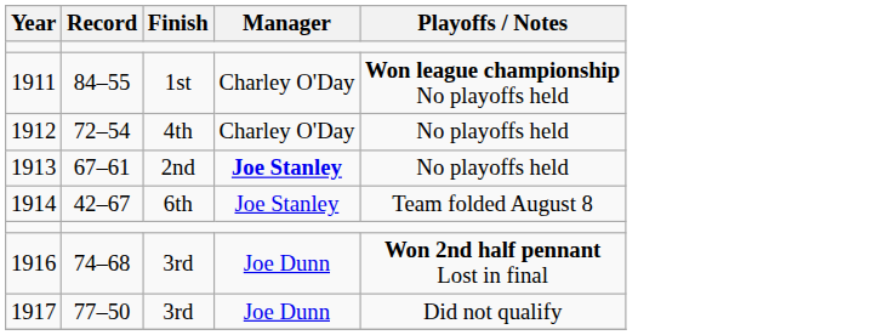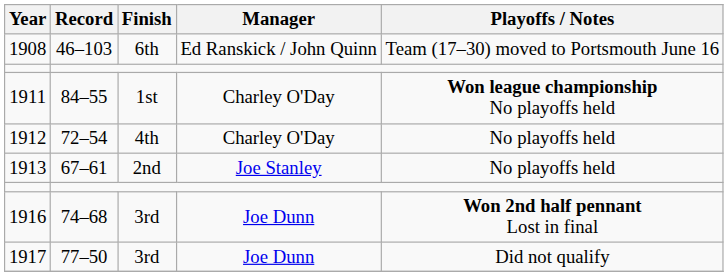 <table class="wikitable">
 <tr style="background: #F2F2F2;">
 <th>Year</th>
 <th>Record</th>
 <th>Finish</th>
 <th>Manager</th>
 <th>Playoffs / Notes</th>
+</tr>
+<tr align=center>
+<td>1908</td>
+<td>46–103</td>
+<td>6th</td>
+<td>Ed Ranskick / John Quinn</td>
+<td>Team (17–30) moved to Portsmouth June 16</td>
 </tr>
 <tr align=center>
 <td></td>
 </tr>
 <tr align=center>
 <td>1911</td>
 <td>84–55</td>
 <td>1st</td>
 <td>Charley O'Day</td>
 <td><strong>Won league championship</strong><br>No playoffs held</td>
 </tr>
 <tr align=center>
 <td>1912</td>
 <td>72–54</td>
 <td>4th</td>
 <td>Charley O'Day</td>
 <td>No playoffs held</td>
 </tr>
 <tr align=center>
 <td>1913</td>
 <td>67–61</td>
 <td>2nd</td>
-<td><strong><a href='#'>Joe Stanley</a></strong></td>
+<td><a href='#'>Joe Stanley</a></td>
 <td>No playoffs held</td>
-</tr>
-<tr align=center>
-<td>1914</td>
-<td>42–67</td>
-<td>6th</td>
-<td><a href='#'>Joe Stanley</a></td>
-<td>Team folded August 8</td>
 </tr>
 <tr align=center>
 <td></td>
 </tr>
 <tr align=center>
 <td>1916</td>
 <td>74–68</td>
 <td>3rd</td>
 <td><a href='#'>Joe Dunn</a></td>
 <td><strong>Won 2nd half pennant</strong><br>Lost in final</td>
 </tr>
 <tr align=center>
 <td>1917</td>
 <td>77–50</td>
 <td>3rd</td>
 <td><a href='#'>Joe Dunn</a></td>
 <td>Did not qualify</td>
 </tr>
 <tr align=center>
 </tr>
 </table>
